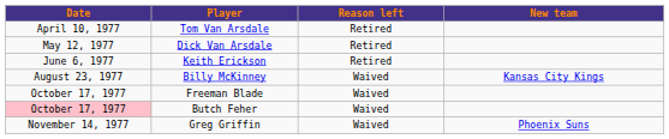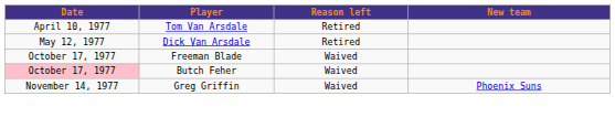 <table class="wikitable">
 <tr>
 <th style="background:#423189; color:#FF8800" width="10%">Date</th>
 <th style="background:#423189; color:#FF8800" width="10%">Player</th>
 <th style="background:#423189; color:#FF8800" width="10%">Reason left</th>
 <th style="background:#423189; color:#FF8800" width="15%">New team</th>
 </tr>
 <tr style="text-align: center">
 <td>April 10, 1977</td>
 <td><a href='#'>Tom Van Arsdale</a></td>
 <td>Retired</td>
 <td></td>
 </tr>
 <tr style="text-align: center">
 <td>May 12, 1977</td>
 <td><a href='#'>Dick Van Arsdale</a></td>
 <td>Retired</td>
 <td></td>
 </tr>
 <tr style="text-align: center">
-<td>June 6, 1977</td>
-<td><a href='#'>Keith Erickson</a></td>
-<td>Retired</td>
-<td></td>
-</tr>
-<tr style="text-align: center">
-<td>August 23, 1977</td>
-<td><a href='#'>Billy McKinney</a></td>
-<td>Waived</td>
-<td><a href='#'>Kansas City Kings</a></td>
-</tr>
-<tr style="text-align: center">
 <td>October 17, 1977</td>
 <td>Freeman Blade</td>
 <td>Waived</td>
 <td></td>
 </tr>
 <tr style="text-align: center">
 <td style="background: pink;">October 17, 1977</td>
 <td>Butch Feher</td>
 <td>Waived</td>
 <td></td>
 </tr>
 <tr style="text-align: center">
 <td>November 14, 1977</td>
 <td>Greg Griffin</td>
 <td>Waived</td>
 <td><a href='#'>Phoenix Suns</a></td>
 </tr>
 </table>
